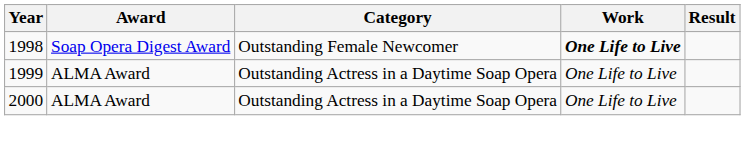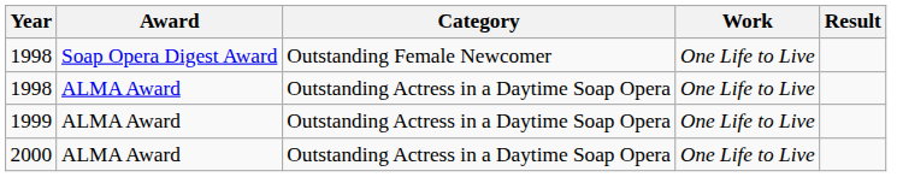 <table class="wikitable sortable">
 <tr>
 <th>Year</th>
 <th>Award</th>
 <th>Category</th>
 <th>Work</th>
 <th>Result</th>
 </tr>
 <tr>
 <td>1998</td>
 <td><a href='#'>Soap Opera Digest Award</a></td>
 <td>Outstanding Female Newcomer</td>
-<td><strong><em>One Life to Live</em></strong></td>
+<td><em>One Life to Live</em></td>
+<td></td>
+</tr>
+<tr>
+<td>1998</td>
+<td><a href='#'>ALMA Award</a></td>
+<td>Outstanding Actress in a Daytime Soap Opera</td>
+<td><em>One Life to Live</em></td>
 <td></td>
 </tr>
 <tr>
 <td>1999</td>
 <td>ALMA Award</td>
 <td>Outstanding Actress in a Daytime Soap Opera</td>
 <td><em>One Life to Live</em></td>
 <td></td>
 </tr>
 <tr>
 <td>2000</td>
 <td>ALMA Award</td>
 <td>Outstanding Actress in a Daytime Soap Opera</td>
 <td><em>One Life to Live</em></td>
 <td></td>
 </tr>
 </table>
